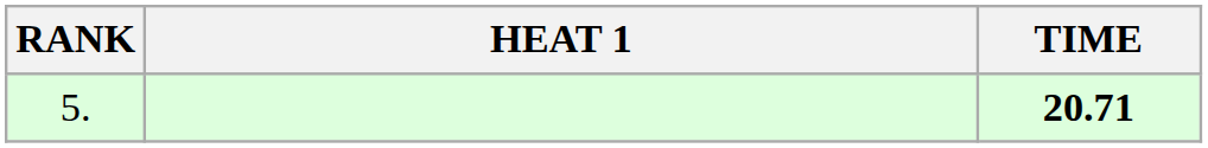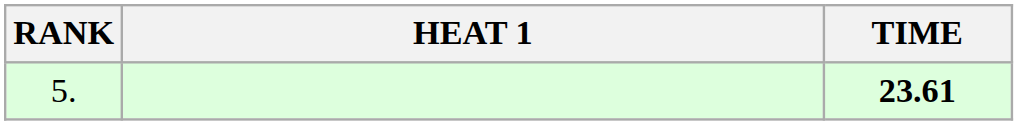 <table class="wikitable" style="border-collapse: collapse; font-size: 90%;">
 <tr>
 <th>RANK</th>
 <th style="width: 20em">HEAT 1</th>
 <th style="width: 5em">TIME</th>
 </tr>
 <tr style="background:#ddffdd;">
 <td align="center">5.</td>
 <td></td>
-<td align="center"><strong>20.71</strong></td>
+<td align="center"><strong>23.61</strong></td>
 </tr>
 </table>
